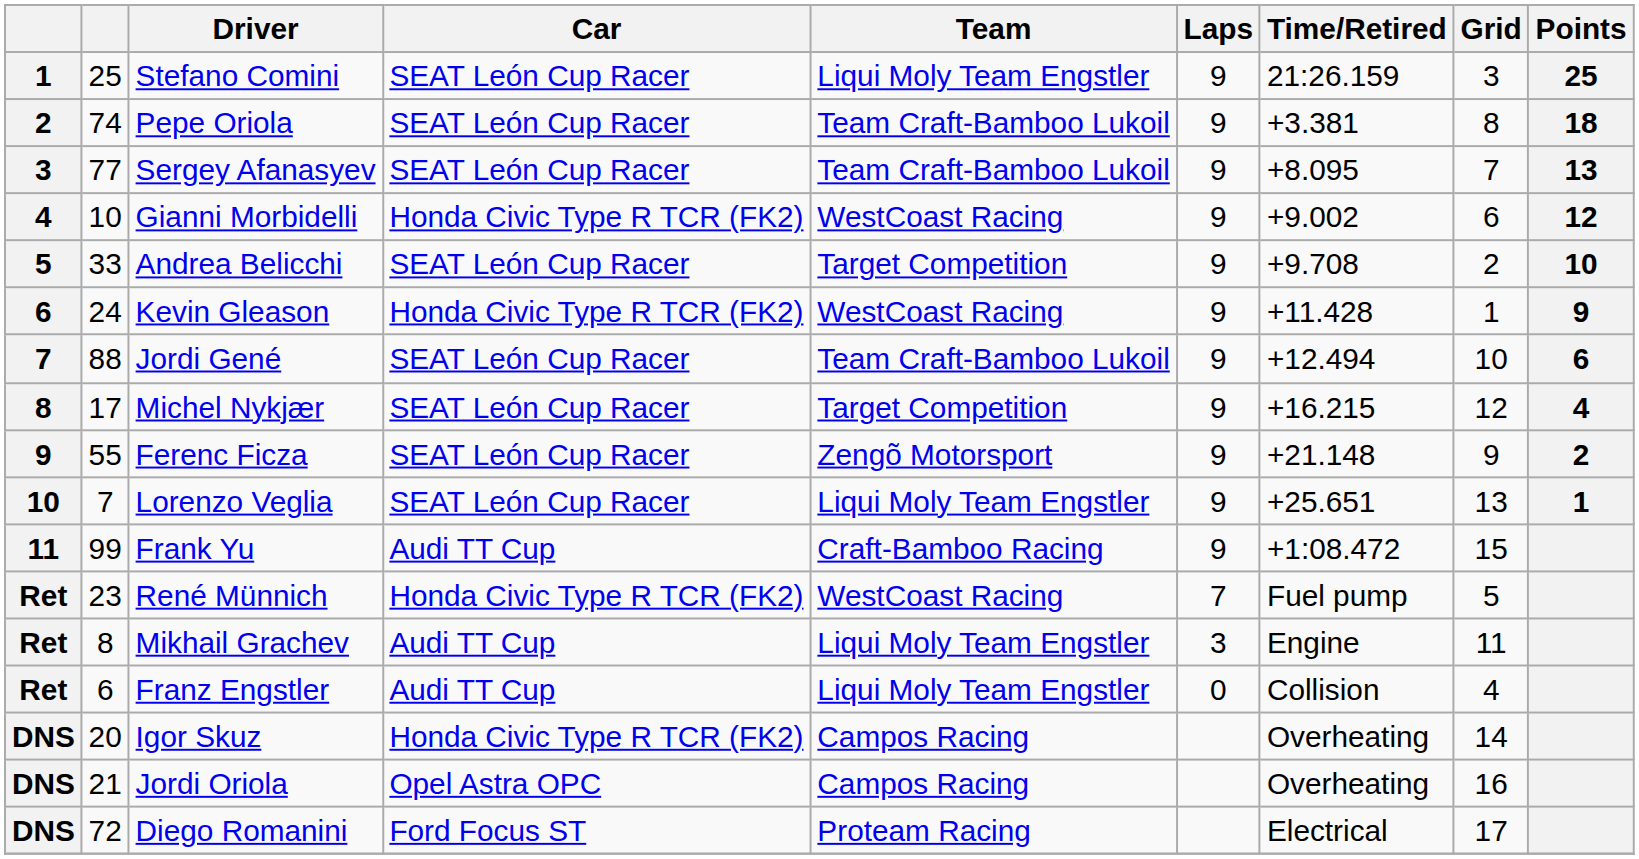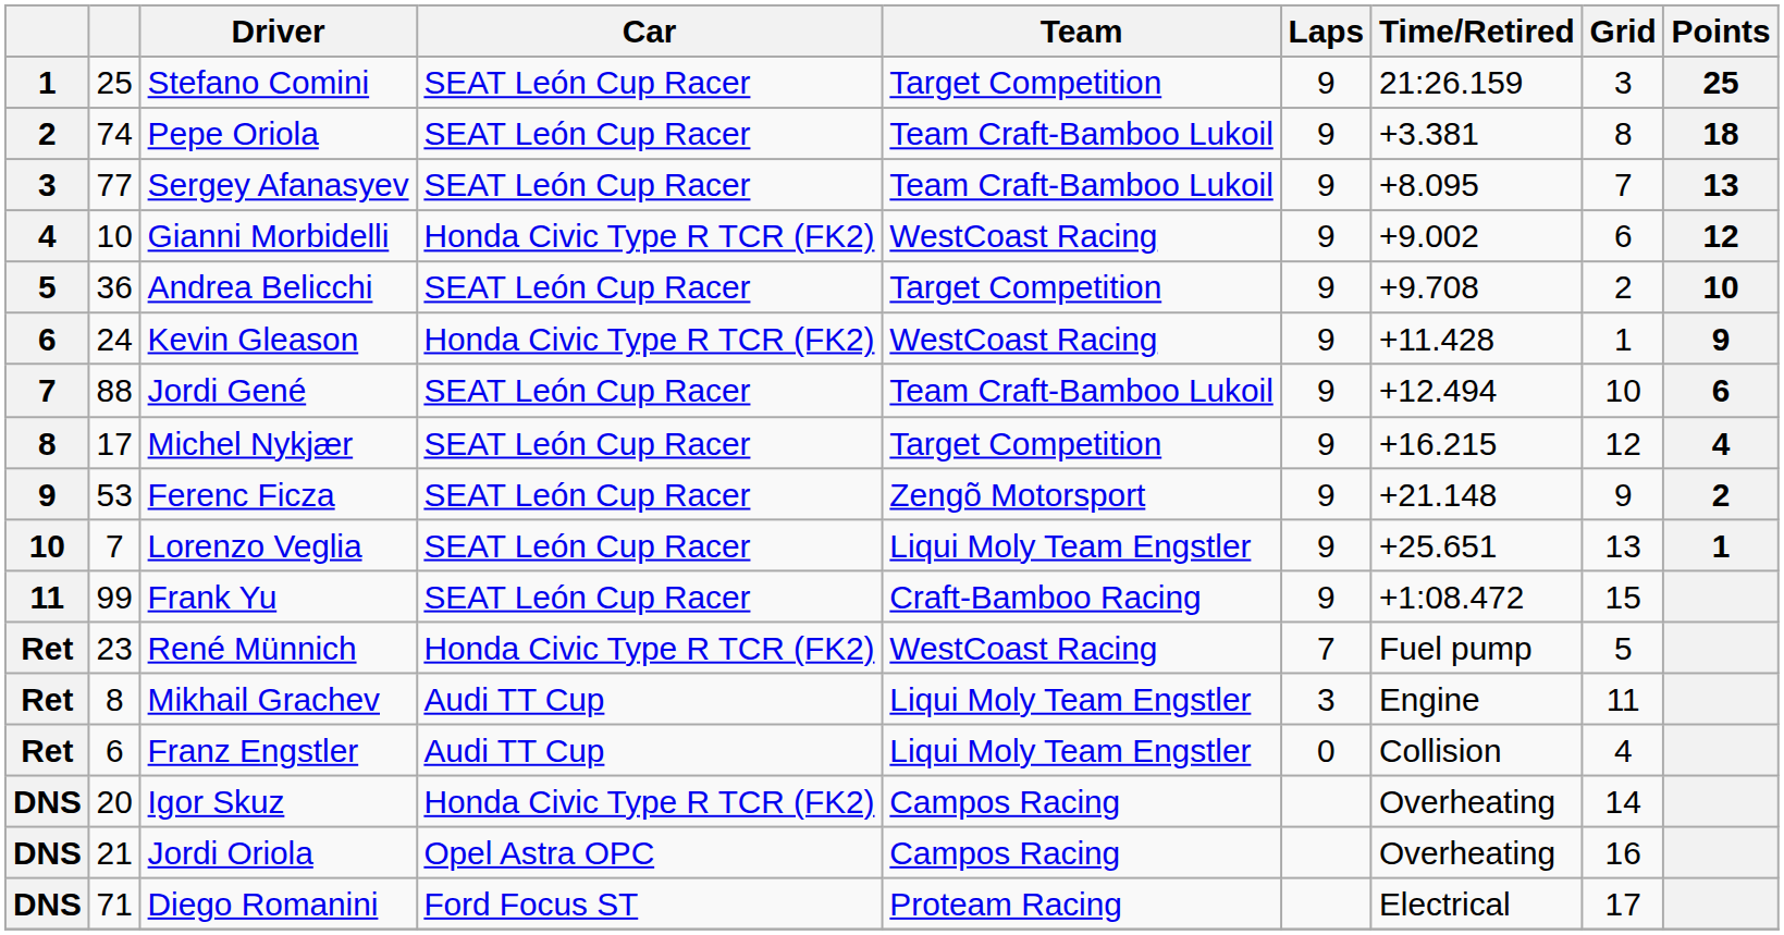 <table class="wikitable sortable" style="font-size:95%">
 <tr>
 <th></th>
 <th></th>
 <th>Driver</th>
 <th>Car</th>
 <th>Team</th>
 <th>Laps</th>
 <th>Time/Retired</th>
 <th>Grid</th>
 <th>Points</th>
 </tr>
 <tr>
 <th>1</th>
 <td align=center>25</td>
 <td> <a href='#'>Stefano Comini</a></td>
 <td><a href='#'>SEAT León Cup Racer</a></td>
-<td> <a href='#'>Liqui Moly Team Engstler</a></td>
+<td> <a href='#'>Target Competition</a></td>
 <td align=center>9</td>
 <td>21:26.159</td>
 <td align=center>3</td>
 <th>25</th>
 </tr>
 <tr>
 <th>2</th>
 <td align=center>74</td>
 <td> <a href='#'>Pepe Oriola</a></td>
 <td><a href='#'>SEAT León Cup Racer</a></td>
 <td> <a href='#'>Team Craft-Bamboo Lukoil</a></td>
 <td align=center>9</td>
 <td>+3.381</td>
 <td align=center>8</td>
 <th>18</th>
 </tr>
 <tr>
 <th>3</th>
 <td align=center>77</td>
 <td> <a href='#'>Sergey Afanasyev</a></td>
 <td><a href='#'>SEAT León Cup Racer</a></td>
 <td> <a href='#'>Team Craft-Bamboo Lukoil</a></td>
 <td align=center>9</td>
 <td>+8.095</td>
 <td align=center>7</td>
 <th>13</th>
 </tr>
 <tr>
 <th>4</th>
 <td align=center>10</td>
 <td> <a href='#'>Gianni Morbidelli</a></td>
 <td><a href='#'>Honda Civic Type R TCR (FK2)</a></td>
 <td> <a href='#'>WestCoast Racing</a></td>
 <td align=center>9</td>
 <td>+9.002</td>
 <td align=center>6</td>
 <th>12</th>
 </tr>
 <tr>
 <th>5</th>
-<td align=center>33</td>
+<td align=center>36</td>
 <td> <a href='#'>Andrea Belicchi</a></td>
 <td><a href='#'>SEAT León Cup Racer</a></td>
 <td> <a href='#'>Target Competition</a></td>
 <td align=center>9</td>
 <td>+9.708</td>
 <td align=center>2</td>
 <th>10</th>
 </tr>
 <tr>
 <th>6</th>
 <td align=center>24</td>
 <td> <a href='#'>Kevin Gleason</a></td>
 <td><a href='#'>Honda Civic Type R TCR (FK2)</a></td>
 <td> <a href='#'>WestCoast Racing</a></td>
 <td align=center>9</td>
 <td>+11.428</td>
 <td align=center>1</td>
 <th>9</th>
 </tr>
 <tr>
 <th>7</th>
 <td align=center>88</td>
 <td> <a href='#'>Jordi Gené</a></td>
 <td><a href='#'>SEAT León Cup Racer</a></td>
 <td> <a href='#'>Team Craft-Bamboo Lukoil</a></td>
 <td align=center>9</td>
 <td>+12.494</td>
 <td align=center>10</td>
 <th>6</th>
 </tr>
 <tr>
 <th>8</th>
 <td align=center>17</td>
 <td> <a href='#'>Michel Nykjær</a></td>
 <td><a href='#'>SEAT León Cup Racer</a></td>
 <td> <a href='#'>Target Competition</a></td>
 <td align=center>9</td>
 <td>+16.215</td>
 <td align=center>12</td>
 <th>4</th>
 </tr>
 <tr>
 <th>9</th>
-<td align=center>55</td>
+<td align=center>53</td>
 <td> <a href='#'>Ferenc Ficza</a></td>
 <td><a href='#'>SEAT León Cup Racer</a></td>
 <td> <a href='#'>Zengõ Motorsport</a></td>
 <td align=center>9</td>
 <td>+21.148</td>
 <td align=center>9</td>
 <th>2</th>
 </tr>
 <tr>
 <th>10</th>
 <td align=center>7</td>
 <td> <a href='#'>Lorenzo Veglia</a></td>
 <td><a href='#'>SEAT León Cup Racer</a></td>
 <td> <a href='#'>Liqui Moly Team Engstler</a></td>
 <td align=center>9</td>
 <td>+25.651</td>
 <td align=center>13</td>
 <th>1</th>
 </tr>
 <tr>
 <th>11</th>
 <td align=center>99</td>
 <td> <a href='#'>Frank Yu</a></td>
-<td><a href='#'>Audi TT Cup</a></td>
+<td><a href='#'>SEAT León Cup Racer</a></td>
 <td> <a href='#'>Craft-Bamboo Racing</a></td>
 <td align=center>9</td>
 <td>+1:08.472</td>
 <td align=center>15</td>
 <th></th>
 </tr>
 <tr>
 <th>Ret</th>
 <td align=center>23</td>
 <td> <a href='#'>René Münnich</a></td>
 <td><a href='#'>Honda Civic Type R TCR (FK2)</a></td>
 <td> <a href='#'>WestCoast Racing</a></td>
 <td align=center>7</td>
 <td>Fuel pump</td>
 <td align=center>5</td>
 <th></th>
 </tr>
 <tr>
 <th>Ret</th>
 <td align=center>8</td>
 <td> <a href='#'>Mikhail Grachev</a></td>
 <td><a href='#'>Audi TT Cup</a></td>
 <td> <a href='#'>Liqui Moly Team Engstler</a></td>
 <td align=center>3</td>
 <td>Engine</td>
 <td align=center>11</td>
 <th></th>
 </tr>
 <tr>
 <th>Ret</th>
 <td align=center>6</td>
 <td> <a href='#'>Franz Engstler</a></td>
 <td><a href='#'>Audi TT Cup</a></td>
 <td> <a href='#'>Liqui Moly Team Engstler</a></td>
 <td align=center>0</td>
 <td>Collision</td>
 <td align=center>4</td>
 <th></th>
 </tr>
 <tr>
 <th>DNS</th>
 <td align=center>20</td>
 <td> <a href='#'>Igor Skuz</a></td>
 <td><a href='#'>Honda Civic Type R TCR (FK2)</a></td>
 <td> <a href='#'>Campos Racing</a></td>
 <td align=center></td>
 <td>Overheating</td>
 <td align=center>14</td>
 <th></th>
 </tr>
 <tr>
 <th>DNS</th>
 <td align=center>21</td>
 <td> <a href='#'>Jordi Oriola</a></td>
 <td><a href='#'>Opel Astra OPC</a></td>
 <td> <a href='#'>Campos Racing</a></td>
 <td align=center></td>
 <td>Overheating</td>
 <td align=center>16</td>
 <th></th>
 </tr>
 <tr>
 <th>DNS</th>
-<td align=center>72</td>
+<td align=center>71</td>
 <td> <a href='#'>Diego Romanini</a></td>
 <td><a href='#'>Ford Focus ST</a></td>
 <td> <a href='#'>Proteam Racing</a></td>
 <td align=center></td>
 <td>Electrical</td>
 <td align=center>17</td>
 <th></th>
 </tr>
 <tr>
 </tr>
 </table>
